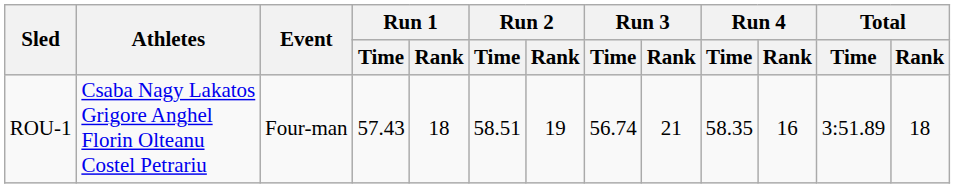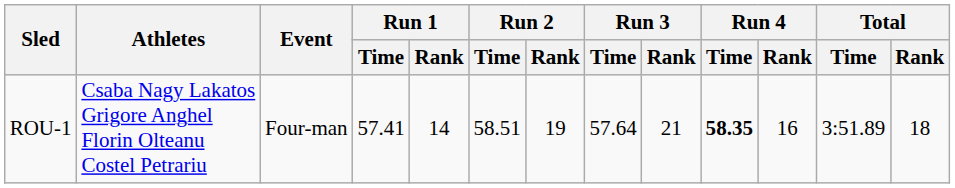 <table class="wikitable"  border="1" style="font-size:90%">
 <tr>
 <th rowspan="2">Sled</th>
 <th rowspan="2">Athletes</th>
 <th rowspan="2">Event</th>
 <th colspan="2">Run 1</th>
 <th colspan="2">Run 2</th>
 <th colspan="2">Run 3</th>
 <th colspan="2">Run 4</th>
 <th colspan="2">Total</th>
 </tr>
 <tr>
 <th>Time</th>
 <th>Rank</th>
 <th>Time</th>
 <th>Rank</th>
 <th>Time</th>
 <th>Rank</th>
 <th>Time</th>
 <th>Rank</th>
 <th>Time</th>
 <th>Rank</th>
 </tr>
 <tr>
 <td align="center">ROU-1</td>
 <td><a href='#'>Csaba Nagy Lakatos</a><br><a href='#'>Grigore Anghel</a><br><a href='#'>Florin Olteanu</a><br><a href='#'>Costel Petrariu</a></td>
 <td>Four-man</td>
-<td align="center">57.43</td>
-<td align="center">18</td>
+<td align="center">57.41</td>
+<td align="center">14</td>
 <td align="center">58.51</td>
 <td align="center">19</td>
-<td align="center">56.74</td>
+<td align="center">57.64</td>
 <td align="center">21</td>
-<td align="center">58.35</td>
+<td align="center"><strong>58.35</strong></td>
 <td align="center">16</td>
 <td align="center">3:51.89</td>
 <td align="center">18</td>
 </tr>
 </table>
